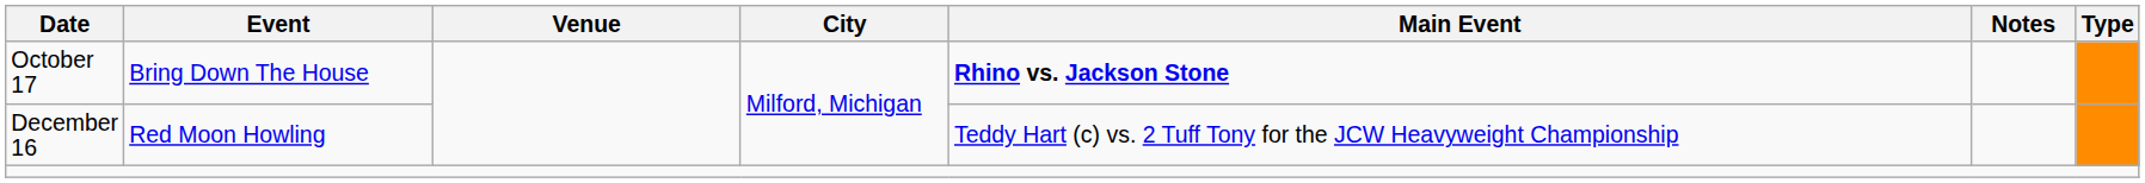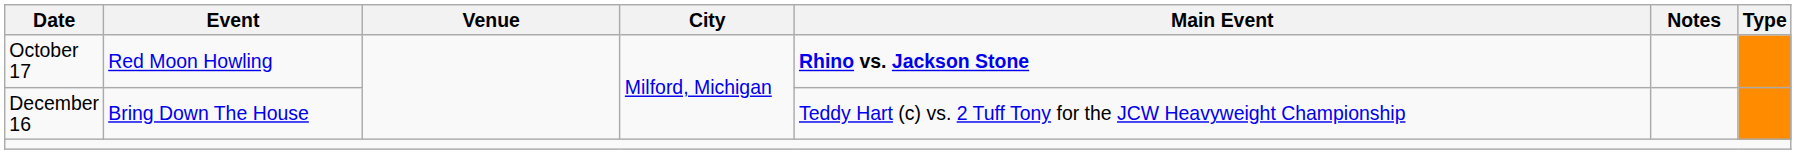 <table class="sortable wikitable succession-box" style="font-size:85%;">
 <tr>
 <th scope="col" style="width:5%;">Date</th>
 <th scope="col" style="width:15%;">Event</th>
 <th scope="col" style="width:15%;">Venue</th>
 <th scope="col" style="width:10%;">City</th>
 <th scope="col" style="width:50%;">Main Event</th>
 <th scope="col" style="width:10%;">Notes</th>
 <th scope="col" style="width:1%;">Type</th>
 </tr>
 <tr>
 <td>October 17</td>
-<td><a href='#'>Bring Down The House</a></td>
+<td><a href='#'>Red Moon Howling</a></td>
 <td rowspan=2></td>
 <td rowspan=2><a href='#'>Milford, Michigan</a></td>
 <td><strong><a href='#'>Rhino</a> vs. <a href='#'>Jackson Stone</a></strong></td>
 <td></td>
 <td style="background: darkorange"></td>
 </tr>
 <tr>
 <td>December 16</td>
-<td><a href='#'>Red Moon Howling</a></td>
+<td><a href='#'>Bring Down The House</a></td>
 <td><a href='#'>Teddy Hart</a> (c) vs. <a href='#'>2 Tuff Tony</a> for the <a href='#'>JCW Heavyweight Championship</a></td>
 <td></td>
 <td style="background: darkorange"></td>
 </tr>
 <tr>
 <td colspan="7"></td>
 </tr>
 </table>
